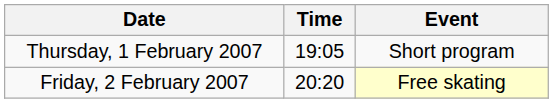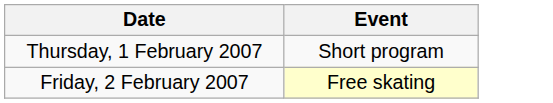 <table class = "wikitable" style="text-align:center;">
 <tr>
 <th width=220>Date</th>
-<th width=50>Time</th>
 <th width=150>Event</th>
 </tr>
 <tr>
 <td>Thursday, 1 February 2007</td>
-<td>19:05</td>
 <td>Short program</td>
 </tr>
 <tr>
 <td>Friday, 2 February 2007</td>
-<td>20:20</td>
 <td bgcolor=ffffcc>Free skating</td>
 </tr>
 </table>
